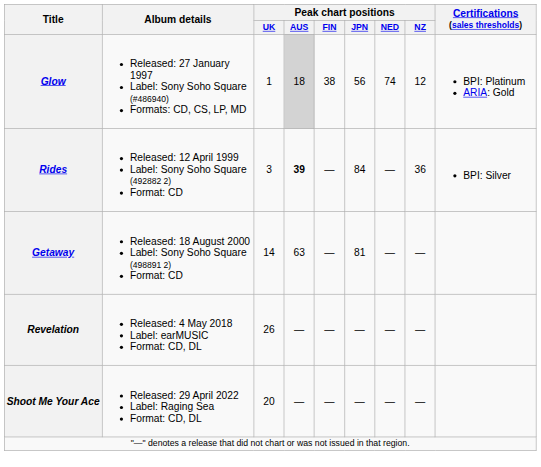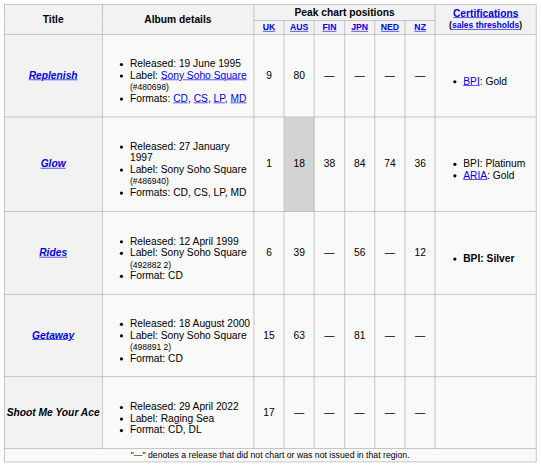 <table class="wikitable plainrowheaders">
 <tr>
 <th rowspan="2">Title</th>
 <th rowspan="2" width="230">Album details</th>
 <th colspan="6">Peak chart positions</th>
 <th rowspan="2" width="150"><a href='#'>Certifications</a><br><small>(<a href='#'>sales thresholds</a>)</small></th>
 </tr>
 <tr>
 <th style="width:3em;font-size:85%"><a href='#'>UK</a><br></th>
 <th style="width:3em;font-size:85%"><a href='#'>AUS</a><br></th>
 <th style="width:3em;font-size:85%"><a href='#'>FIN</a><br></th>
 <th style="width:3em;font-size:85%"><a href='#'>JPN</a><br></th>
 <th style="width:3em;font-size:85%"><a href='#'>NED</a><br></th>
 <th style="width:3em;font-size:85%"><a href='#'>NZ</a><br></th>
 </tr>
 <tr>
+<th scope="row"><em><a href='#'>Replenish</a></em></th>
+<td><br><ul><li>Released: 19 June 1995</li><li>Label: <a href='#'>Sony Soho Square</a> <small>(#480698)</small></li><li>Formats: <a href='#'>CD</a>, <a href='#'>CS</a>, <a href='#'>LP</a>, <a href='#'>MD</a></li></ul></td>
+<td align="center">9</td>
+<td align="center">80</td>
+<td align="center">—</td>
+<td align="center">—</td>
+<td align="center">—</td>
+<td align="center">—</td>
+<td><br><ul><li><a href='#'>BPI</a>: Gold</li></ul></td>
+</tr>
+<tr>
 <th scope="row"><em><a href='#'>Glow</a></em></th>
 <td><br><ul><li>Released: 27 January 1997</li><li>Label: Sony Soho Square <small>(#486940)</small></li><li>Formats: CD, CS, LP, MD</li></ul></td>
 <td align="center">1</td>
 <td align="center" style="background: lightgrey;">18</td>
 <td align="center">38</td>
-<td align="center">56</td>
+<td align="center">84</td>
 <td align="center">74</td>
-<td align="center">12</td>
+<td align="center">36</td>
 <td><br><ul><li>BPI: Platinum</li><li><a href='#'>ARIA</a>: Gold</li></ul></td>
 </tr>
 <tr>
 <th scope="row"><em><a href='#'>Rides</a></em></th>
 <td><br><ul><li>Released: 12 April 1999</li><li>Label: Sony Soho Square <small>(492882 2)</small></li><li>Format: CD</li></ul></td>
-<td align="center">3</td>
-<td align="center"><strong>39</strong></td>
+<td align="center">6</td>
+<td align="center">39</td>
 <td align="center">—</td>
-<td align="center">84</td>
+<td align="center">56</td>
 <td align="center">—</td>
-<td align="center">36</td>
-<td><br><ul><li>BPI: Silver</li></ul></td>
+<td align="center">12</td>
+<td><strong><br><ul><li>BPI: Silver</li></ul></strong></td>
 </tr>
 <tr>
 <th scope="row"><em><a href='#'>Getaway</a></em></th>
 <td><br><ul><li>Released: 18 August 2000</li><li>Label: Sony Soho Square <small>(498891 2)</small></li><li>Format: CD</li></ul></td>
-<td align="center">14</td>
+<td align="center">15</td>
 <td align="center">63</td>
 <td align="center">—</td>
 <td align="center">81</td>
 <td align="center">—</td>
 <td align="center">—</td>
 <td></td>
 </tr>
 <tr>
-<th scope="row"><em>Revelation</em></th>
-<td><br><ul><li>Released: 4 May 2018</li><li>Label: earMUSIC</li><li>Format: CD, DL</li></ul></td>
-<td align="center">26</td>
-<td align="center">—</td>
-<td align="center">—</td>
-<td align="center">—</td>
-<td align="center">—</td>
-<td align="center">—</td>
-<td></td>
-</tr>
-<tr>
 <th scope="row"><em>Shoot Me Your Ace</em></th>
 <td><br><ul><li>Released: 29 April 2022</li><li>Label: Raging Sea</li><li>Format: CD, DL</li></ul></td>
-<td align="center">20</td>
+<td align="center">17</td>
 <td align="center">—</td>
 <td align="center">—</td>
 <td align="center">—</td>
 <td align="center">—</td>
 <td align="center">—</td>
 <td></td>
 </tr>
 <tr>
 <td align="center" colspan="9" style="font-size: 85%">"—" denotes a release that did not chart or was not issued in that region.</td>
 </tr>
 </table>
